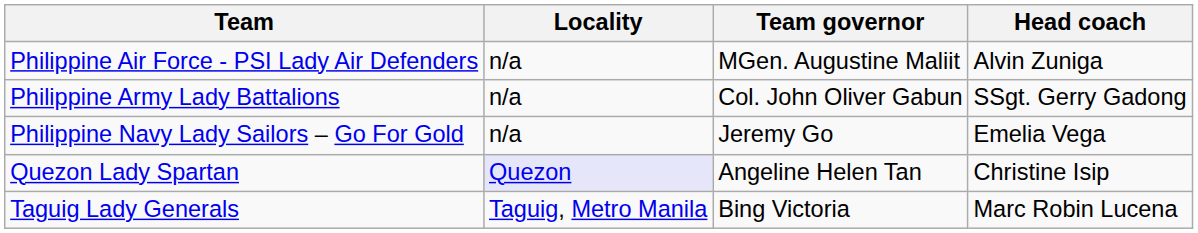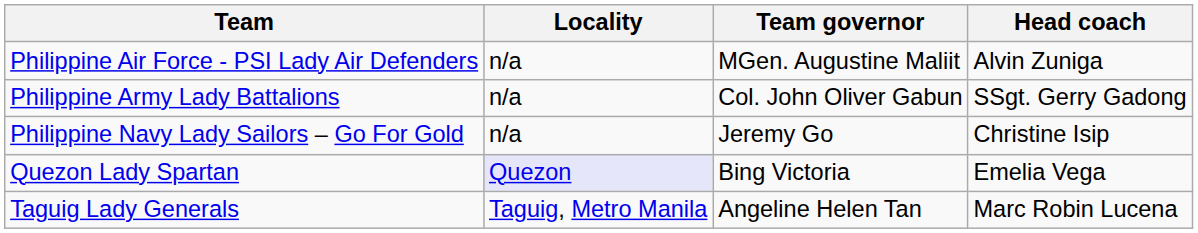 <table class="wikitable">
 <tr>
 <th>Team</th>
 <th>Locality</th>
 <th>Team governor</th>
 <th>Head coach</th>
 </tr>
 <tr>
 <td><a href='#'>Philippine Air Force - PSI Lady Air Defenders</a></td>
 <td>n/a</td>
 <td>MGen. Augustine Maliit</td>
 <td>Alvin Zuniga</td>
 </tr>
 <tr>
 <td><a href='#'>Philippine Army Lady Battalions</a></td>
 <td>n/a</td>
 <td>Col. John Oliver Gabun</td>
 <td>SSgt. Gerry Gadong</td>
 </tr>
 <tr>
 <td><a href='#'>Philippine Navy Lady Sailors</a> – <a href='#'>Go For Gold</a></td>
 <td>n/a</td>
 <td>Jeremy Go</td>
-<td>Emelia Vega</td>
+<td>Christine Isip</td>
 </tr>
 <tr>
 <td><a href='#'>Quezon Lady Spartan</a></td>
 <td style="background: lavender;"><a href='#'>Quezon</a></td>
-<td>Angeline Helen Tan</td>
-<td>Christine Isip</td>
+<td>Bing Victoria</td>
+<td>Emelia Vega</td>
 </tr>
 <tr>
 <td><a href='#'>Taguig Lady Generals</a></td>
 <td><a href='#'>Taguig</a>, <a href='#'>Metro Manila</a></td>
-<td>Bing Victoria</td>
+<td>Angeline Helen Tan</td>
 <td>Marc Robin Lucena</td>
 </tr>
 </table>
